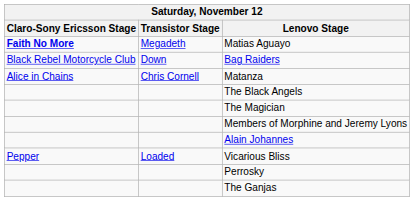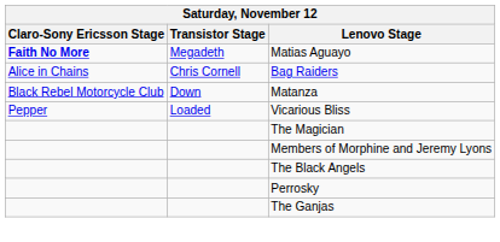 <table class="wikitable">
 <tr>
 <th colspan="3">Saturday, November 12</th>
 </tr>
 <tr>
 <th>Claro-Sony Ericsson Stage</th>
 <th>Transistor Stage</th>
 <th>Lenovo Stage</th>
 </tr>
 <tr>
 <td><strong><a href='#'>Faith No More</a></strong></td>
 <td><a href='#'>Megadeth</a></td>
 <td>Matias Aguayo</td>
 </tr>
 <tr>
-<td><a href='#'>Black Rebel Motorcycle Club</a></td>
-<td><a href='#'>Down</a></td>
+<td><a href='#'>Alice in Chains</a></td>
+<td><a href='#'>Chris Cornell</a></td>
 <td><a href='#'>Bag Raiders</a></td>
 </tr>
 <tr>
-<td><a href='#'>Alice in Chains</a></td>
-<td><a href='#'>Chris Cornell</a></td>
+<td><a href='#'>Black Rebel Motorcycle Club</a></td>
+<td><a href='#'>Down</a></td>
 <td>Matanza</td>
 </tr>
 <tr>
-<td></td>
-<td></td>
-<td>The Black Angels</td>
+<td><a href='#'>Pepper</a></td>
+<td><a href='#'>Loaded</a></td>
+<td>Vicarious Bliss</td>
 </tr>
 <tr>
 <td></td>
 <td></td>
 <td>The Magician</td>
 </tr>
 <tr>
 <td></td>
 <td></td>
 <td>Members of Morphine and Jeremy Lyons</td>
 </tr>
 <tr>
 <td></td>
 <td></td>
-<td><a href='#'>Alain Johannes</a></td>
-</tr>
-<tr>
-<td><a href='#'>Pepper</a></td>
-<td><a href='#'>Loaded</a></td>
-<td>Vicarious Bliss</td>
+<td>The Black Angels</td>
 </tr>
 <tr>
 <td></td>
 <td></td>
 <td>Perrosky</td>
 </tr>
 <tr>
 <td></td>
 <td></td>
 <td>The Ganjas</td>
 </tr>
 </table>
